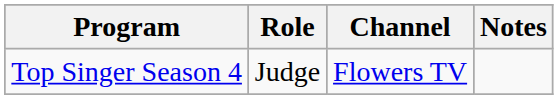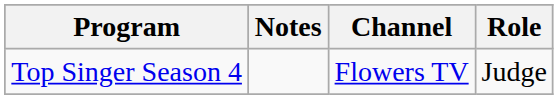 <table class = "sortable wikitable">
 <tr>
 <th>Program</th>
+<th>Notes</th>
+<th>Channel</th>
 <th>Role</th>
-<th>Channel</th>
-<th>Notes</th>
 </tr>
 <tr>
 <td><a href='#'>Top Singer Season 4</a></td>
+<td></td>
+<td><a href='#'>Flowers TV</a></td>
 <td>Judge</td>
-<td><a href='#'>Flowers TV</a></td>
-<td></td>
 </tr>
 </table>
